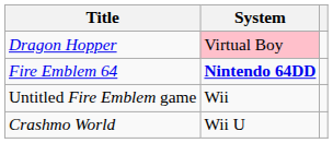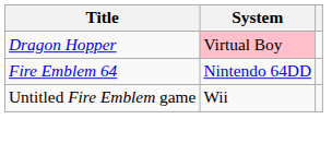 <table class="wikitable sortable">
 <tr>
 <th>Title</th>
 <th>System</th>
 <th class="unsortable"></th>
 </tr>
 <tr>
 <td scope="row"><em><a href='#'>Dragon Hopper</a></em></td>
 <td style="background: pink;">Virtual Boy</td>
 <td></td>
 </tr>
 <tr>
 <td scope="row"><em><a href='#'>Fire Emblem 64</a></em></td>
-<td><strong><a href='#'>Nintendo 64DD</a></strong></td>
+<td><a href='#'>Nintendo 64DD</a></td>
 <td></td>
 </tr>
 <tr>
 <td scope="row">Untitled <em>Fire Emblem</em> game</td>
 <td>Wii</td>
 <td></td>
 </tr>
-<tr>
-<td scope="row"><em>Crashmo World</em></td>
-<td>Wii U</td>
-<td></td>
-</tr>
 </table>
